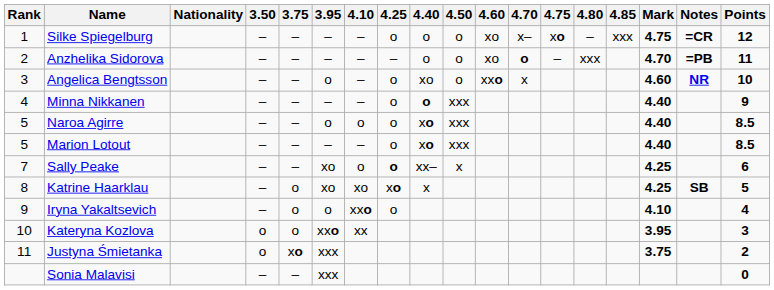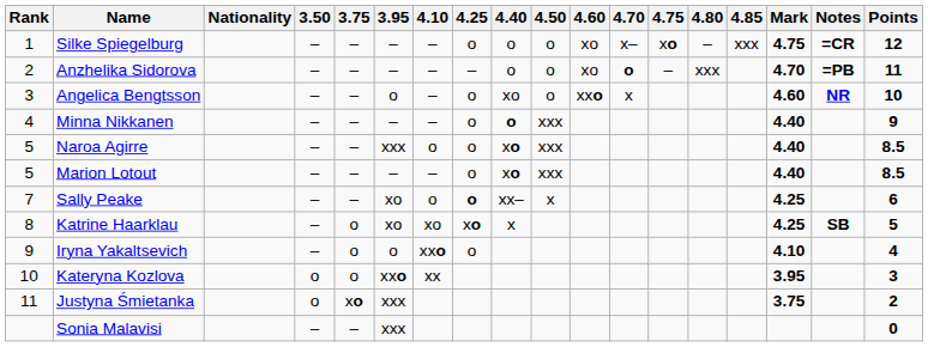 <table class="wikitable sortable" style="text-align:center">
 <tr>
 <th>Rank</th>
 <th>Name</th>
 <th>Nationality</th>
 <th>3.50</th>
 <th>3.75</th>
 <th>3.95</th>
 <th>4.10</th>
 <th>4.25</th>
 <th>4.40</th>
 <th>4.50</th>
 <th>4.60</th>
 <th>4.70</th>
 <th>4.75</th>
 <th>4.80</th>
 <th>4.85</th>
 <th>Mark</th>
 <th>Notes</th>
 <th>Points</th>
 </tr>
 <tr>
 <td>1</td>
 <td align=left><a href='#'>Silke Spiegelburg</a></td>
 <td align=left></td>
 <td>–</td>
 <td>–</td>
 <td>–</td>
 <td>–</td>
 <td>o</td>
 <td>o</td>
 <td>o</td>
 <td>xo</td>
 <td>x–</td>
 <td>x<strong>o</strong></td>
 <td>–</td>
 <td>xxx</td>
 <td><strong>4.75</strong></td>
 <td><strong> =CR</strong></td>
 <td><strong>12</strong></td>
 </tr>
 <tr>
 <td>2</td>
 <td align=left><a href='#'>Anzhelika Sidorova</a></td>
 <td align=left></td>
 <td>–</td>
 <td>–</td>
 <td>–</td>
 <td>–</td>
 <td>–</td>
 <td>o</td>
 <td>o</td>
 <td>xo</td>
 <td><strong>o </strong></td>
 <td>–</td>
 <td>xxx</td>
 <td></td>
 <td><strong>4.70</strong></td>
 <td><strong> =PB</strong></td>
 <td><strong>11</strong></td>
 </tr>
 <tr>
 <td>3</td>
 <td align=left><a href='#'>Angelica Bengtsson</a></td>
 <td align=left></td>
 <td>–</td>
 <td>–</td>
 <td>o</td>
 <td>–</td>
 <td>o</td>
 <td>xo</td>
 <td>o</td>
 <td>xx<strong>o</strong></td>
 <td>x</td>
 <td></td>
 <td></td>
 <td></td>
 <td><strong>4.60</strong></td>
 <td><strong><a href='#'>NR</a></strong></td>
 <td><strong>10</strong></td>
 </tr>
 <tr>
 <td>4</td>
 <td align=left><a href='#'>Minna Nikkanen</a></td>
 <td align=left></td>
 <td>–</td>
 <td>–</td>
 <td>–</td>
 <td>–</td>
 <td>o</td>
 <td><strong>o </strong></td>
 <td>xxx</td>
 <td></td>
 <td></td>
 <td></td>
 <td></td>
 <td></td>
 <td><strong>4.40</strong></td>
 <td></td>
 <td><strong>9</strong></td>
 </tr>
 <tr>
 <td>5</td>
 <td align=left><a href='#'>Naroa Agirre</a></td>
 <td align=left></td>
 <td>–</td>
 <td>–</td>
-<td>o</td>
+<td>xxx</td>
 <td>o</td>
 <td>o</td>
 <td>x<strong>o</strong></td>
 <td>xxx</td>
 <td></td>
 <td></td>
 <td></td>
 <td></td>
 <td></td>
 <td><strong>4.40</strong></td>
 <td></td>
 <td><strong>8.5</strong></td>
 </tr>
 <tr>
 <td>5</td>
 <td align=left><a href='#'>Marion Lotout</a></td>
 <td align=left></td>
 <td>–</td>
 <td>–</td>
 <td>–</td>
 <td>–</td>
 <td>o</td>
 <td>x<strong>o</strong></td>
 <td>xxx</td>
 <td></td>
 <td></td>
 <td></td>
 <td></td>
 <td></td>
 <td><strong>4.40</strong></td>
 <td></td>
 <td><strong>8.5</strong></td>
 </tr>
 <tr>
 <td>7</td>
 <td align=left><a href='#'>Sally Peake</a></td>
 <td align=left></td>
 <td>–</td>
 <td>–</td>
 <td>xo</td>
 <td>o</td>
 <td><strong>o </strong></td>
 <td>xx–</td>
 <td>x</td>
 <td></td>
 <td></td>
 <td></td>
 <td></td>
 <td></td>
 <td><strong>4.25</strong></td>
 <td></td>
 <td><strong>6</strong></td>
 </tr>
 <tr>
 <td>8</td>
 <td align=left><a href='#'>Katrine Haarklau</a></td>
 <td align=left></td>
 <td>–</td>
 <td>o</td>
 <td>xo</td>
 <td>xo</td>
 <td>x<strong>o</strong></td>
 <td>x</td>
 <td></td>
 <td></td>
 <td></td>
 <td></td>
 <td></td>
 <td></td>
 <td><strong>4.25</strong></td>
 <td><strong>SB </strong></td>
 <td><strong>5</strong></td>
 </tr>
 <tr>
 <td>9</td>
 <td align=left><a href='#'>Iryna Yakaltsevich</a></td>
 <td align=left></td>
 <td>–</td>
 <td>o</td>
 <td>o</td>
 <td>xx<strong>o</strong></td>
 <td>o</td>
 <td></td>
 <td></td>
 <td></td>
 <td></td>
 <td></td>
 <td></td>
 <td></td>
 <td><strong>4.10</strong></td>
 <td></td>
 <td><strong>4</strong></td>
 </tr>
 <tr>
 <td>10</td>
 <td align=left><a href='#'>Kateryna Kozlova</a></td>
 <td align=left></td>
 <td>o</td>
 <td>o</td>
 <td>xx<strong>o</strong></td>
 <td>xx</td>
 <td></td>
 <td></td>
 <td></td>
 <td></td>
 <td></td>
 <td></td>
 <td></td>
 <td></td>
 <td><strong>3.95</strong></td>
 <td></td>
 <td><strong>3</strong></td>
 </tr>
 <tr>
 <td>11</td>
 <td align=left><a href='#'>Justyna Śmietanka</a></td>
 <td align=left></td>
 <td>o</td>
 <td>x<strong>o</strong></td>
 <td>xxx</td>
 <td></td>
 <td></td>
 <td></td>
 <td></td>
 <td></td>
 <td></td>
 <td></td>
 <td></td>
 <td></td>
 <td><strong>3.75</strong></td>
 <td></td>
 <td><strong>2</strong></td>
 </tr>
 <tr>
 <td></td>
 <td align=left><a href='#'>Sonia Malavisi</a></td>
 <td align=left></td>
 <td>–</td>
 <td>–</td>
 <td>xxx</td>
 <td></td>
 <td></td>
 <td></td>
 <td></td>
 <td></td>
 <td></td>
 <td></td>
 <td></td>
 <td></td>
 <td><strong></strong></td>
 <td></td>
 <td><strong>0</strong></td>
 </tr>
 </table>
